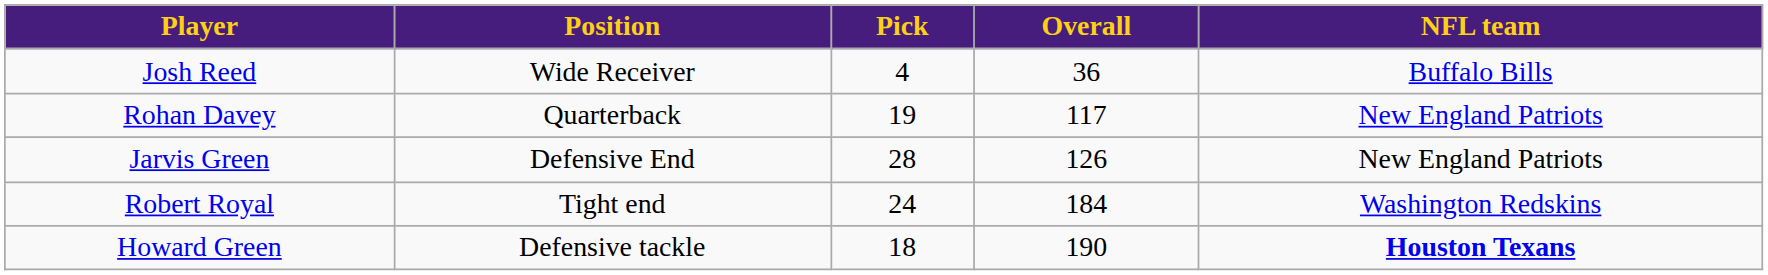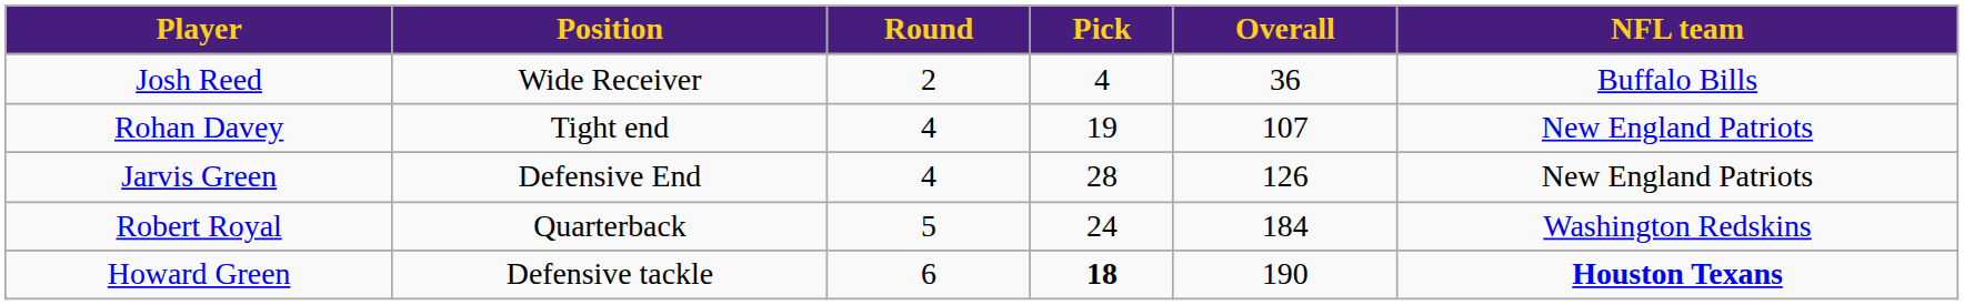 <table class="wikitable" width="80%">
 <tr align="center"  style="background:#461D7C;color:#FDD017;">
 <td><strong>Player</strong></td>
 <td><strong>Position</strong></td>
+<td><strong>Round</strong></td>
 <td><strong>Pick</strong></td>
 <td><strong>Overall</strong></td>
 <td><strong>NFL team</strong></td>
 </tr>
 <tr align="center" bgcolor="">
 <td><a href='#'>Josh Reed</a></td>
 <td>Wide Receiver</td>
+<td>2</td>
 <td>4</td>
 <td>36</td>
 <td><a href='#'>Buffalo Bills</a></td>
 </tr>
 <tr align="center" bgcolor="">
 <td><a href='#'>Rohan Davey</a></td>
-<td>Quarterback</td>
+<td>Tight end</td>
+<td>4</td>
 <td>19</td>
-<td>117</td>
+<td>107</td>
 <td><a href='#'>New England Patriots</a></td>
 </tr>
 <tr align="center" bgcolor="">
 <td><a href='#'>Jarvis Green</a></td>
 <td>Defensive End</td>
+<td>4</td>
 <td>28</td>
 <td>126</td>
 <td>New England Patriots</td>
 </tr>
 <tr align="center" bgcolor="">
 <td><a href='#'>Robert Royal</a></td>
-<td>Tight end</td>
+<td>Quarterback</td>
+<td>5</td>
 <td>24</td>
 <td>184</td>
 <td><a href='#'>Washington Redskins</a></td>
 </tr>
 <tr align="center" bgcolor="">
 <td><a href='#'>Howard Green</a></td>
 <td>Defensive tackle</td>
-<td>18</td>
+<td>6</td>
+<td><strong>18</strong></td>
 <td>190</td>
 <td><strong><a href='#'>Houston Texans</a></strong></td>
 </tr>
 </table>
